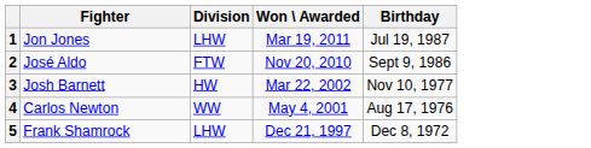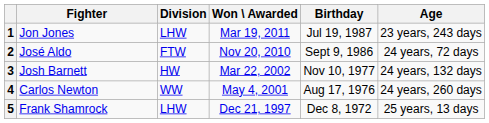 <table class=wikitable style="text-align:center;">
 <tr>
 <th></th>
 <th width=180>Fighter</th>
 <th>Division</th>
 <th>Won \ Awarded</th>
 <th>Birthday</th>
+<th>Age</th>
 </tr>
 <tr>
 <th>1</th>
 <td align=left> <a href='#'>Jon Jones</a></td>
 <td align=left><a href='#'>LHW</a></td>
 <td><a href='#'>Mar 19, 2011</a></td>
 <td>Jul 19, 1987</td>
+<td>23 years, 243 days</td>
 </tr>
 <tr>
 <th>2</th>
 <td align=left> <a href='#'>José Aldo</a></td>
 <td align=left><a href='#'>FTW</a></td>
 <td><a href='#'>Nov 20, 2010</a></td>
 <td>Sept 9, 1986</td>
+<td>24 years, 72 days</td>
 </tr>
 <tr>
 <th>3</th>
 <td align=left> <a href='#'>Josh Barnett</a></td>
 <td align=left><a href='#'>HW</a></td>
 <td><a href='#'>Mar 22, 2002</a></td>
 <td>Nov 10, 1977</td>
+<td>24 years, 132 days</td>
 </tr>
 <tr>
 <th>4</th>
 <td align=left> <a href='#'>Carlos Newton</a></td>
 <td align=left><a href='#'>WW</a></td>
 <td><a href='#'>May 4, 2001</a></td>
 <td>Aug 17, 1976</td>
+<td>24 years, 260 days</td>
 </tr>
 <tr>
 <th>5</th>
 <td align=left> <a href='#'>Frank Shamrock</a></td>
 <td align=left><a href='#'>LHW</a></td>
 <td><a href='#'>Dec 21, 1997</a></td>
 <td>Dec 8, 1972</td>
+<td>25 years, 13 days</td>
 </tr>
 </table>
